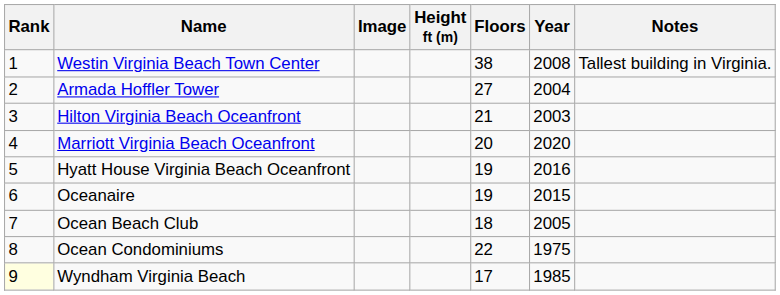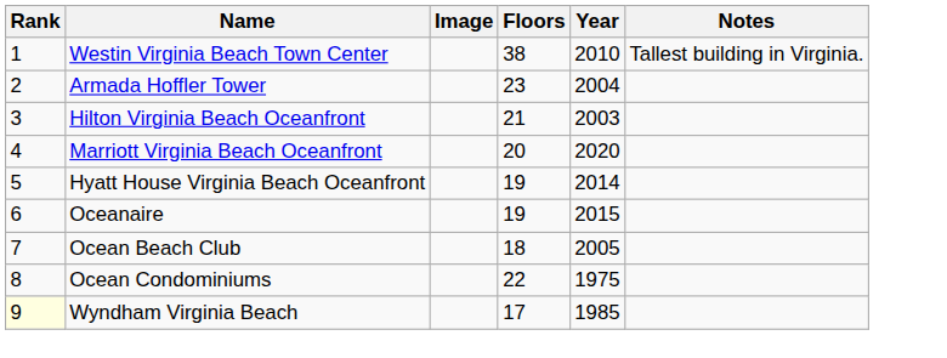 <table class="wikitable sortable">
 <tr>
 <th>Rank</th>
 <th>Name</th>
 <th class="unsortable">Image</th>
-<th>Height<br><small>ft (m)</small></th>
 <th>Floors</th>
 <th>Year</th>
 <th class="unsortable">Notes</th>
 </tr>
 <tr>
 <td>1</td>
 <td><a href='#'>Westin Virginia Beach Town Center</a></td>
 <td></td>
-<td></td>
 <td>38</td>
-<td>2008</td>
+<td>2010</td>
 <td>Tallest building in Virginia.</td>
 </tr>
 <tr>
 <td>2</td>
 <td><a href='#'>Armada Hoffler Tower</a></td>
 <td></td>
-<td></td>
-<td>27</td>
+<td>23</td>
 <td>2004</td>
 <td></td>
 </tr>
 <tr>
 <td>3</td>
 <td><a href='#'>Hilton Virginia Beach Oceanfront</a></td>
-<td></td>
 <td></td>
 <td>21</td>
 <td>2003</td>
 <td></td>
 </tr>
 <tr>
 <td>4</td>
 <td><a href='#'>Marriott Virginia Beach Oceanfront</a></td>
 <td></td>
-<td></td>
 <td>20</td>
 <td>2020</td>
 <td></td>
 </tr>
 <tr>
 <td>5</td>
 <td>Hyatt House Virginia Beach Oceanfront</td>
 <td></td>
-<td></td>
 <td>19</td>
-<td>2016</td>
+<td>2014</td>
 <td></td>
 </tr>
 <tr>
 <td>6</td>
 <td>Oceanaire</td>
-<td></td>
 <td></td>
 <td>19</td>
 <td>2015</td>
 <td></td>
 </tr>
 <tr>
 <td>7</td>
 <td>Ocean Beach Club</td>
 <td></td>
-<td></td>
 <td>18</td>
 <td>2005</td>
 <td></td>
 </tr>
 <tr>
 <td>8</td>
 <td>Ocean Condominiums</td>
-<td></td>
 <td></td>
 <td>22</td>
 <td>1975</td>
 <td></td>
 </tr>
 <tr>
 <td style="background: lightyellow;">9</td>
 <td>Wyndham Virginia Beach</td>
 <td></td>
-<td></td>
 <td>17</td>
 <td>1985</td>
 <td></td>
 </tr>
 </table>
